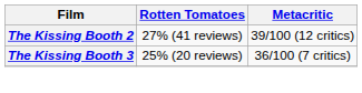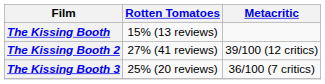 <table class="wikitable sortable" style="text-align: center;">
 <tr>
 <th>Film</th>
 <th><a href='#'>Rotten Tomatoes</a></th>
 <th><a href='#'>Metacritic</a></th>
+</tr>
+<tr>
+<th style="text-align: left;"><em><a href='#'>The Kissing Booth</a></em></th>
+<td>15% (13 reviews)</td>
+<td></td>
 </tr>
 <tr>
 <th style="text-align: left;"><em><a href='#'>The Kissing Booth 2</a></em></th>
 <td>27% (41 reviews)</td>
 <td>39/100 (12 critics)</td>
 </tr>
 <tr>
 <th style="text-align: left;"><em><a href='#'>The Kissing Booth 3</a></em></th>
 <td>25% (20 reviews)</td>
 <td>36/100 (7 critics)</td>
 </tr>
 <tr>
 </tr>
 </table>
